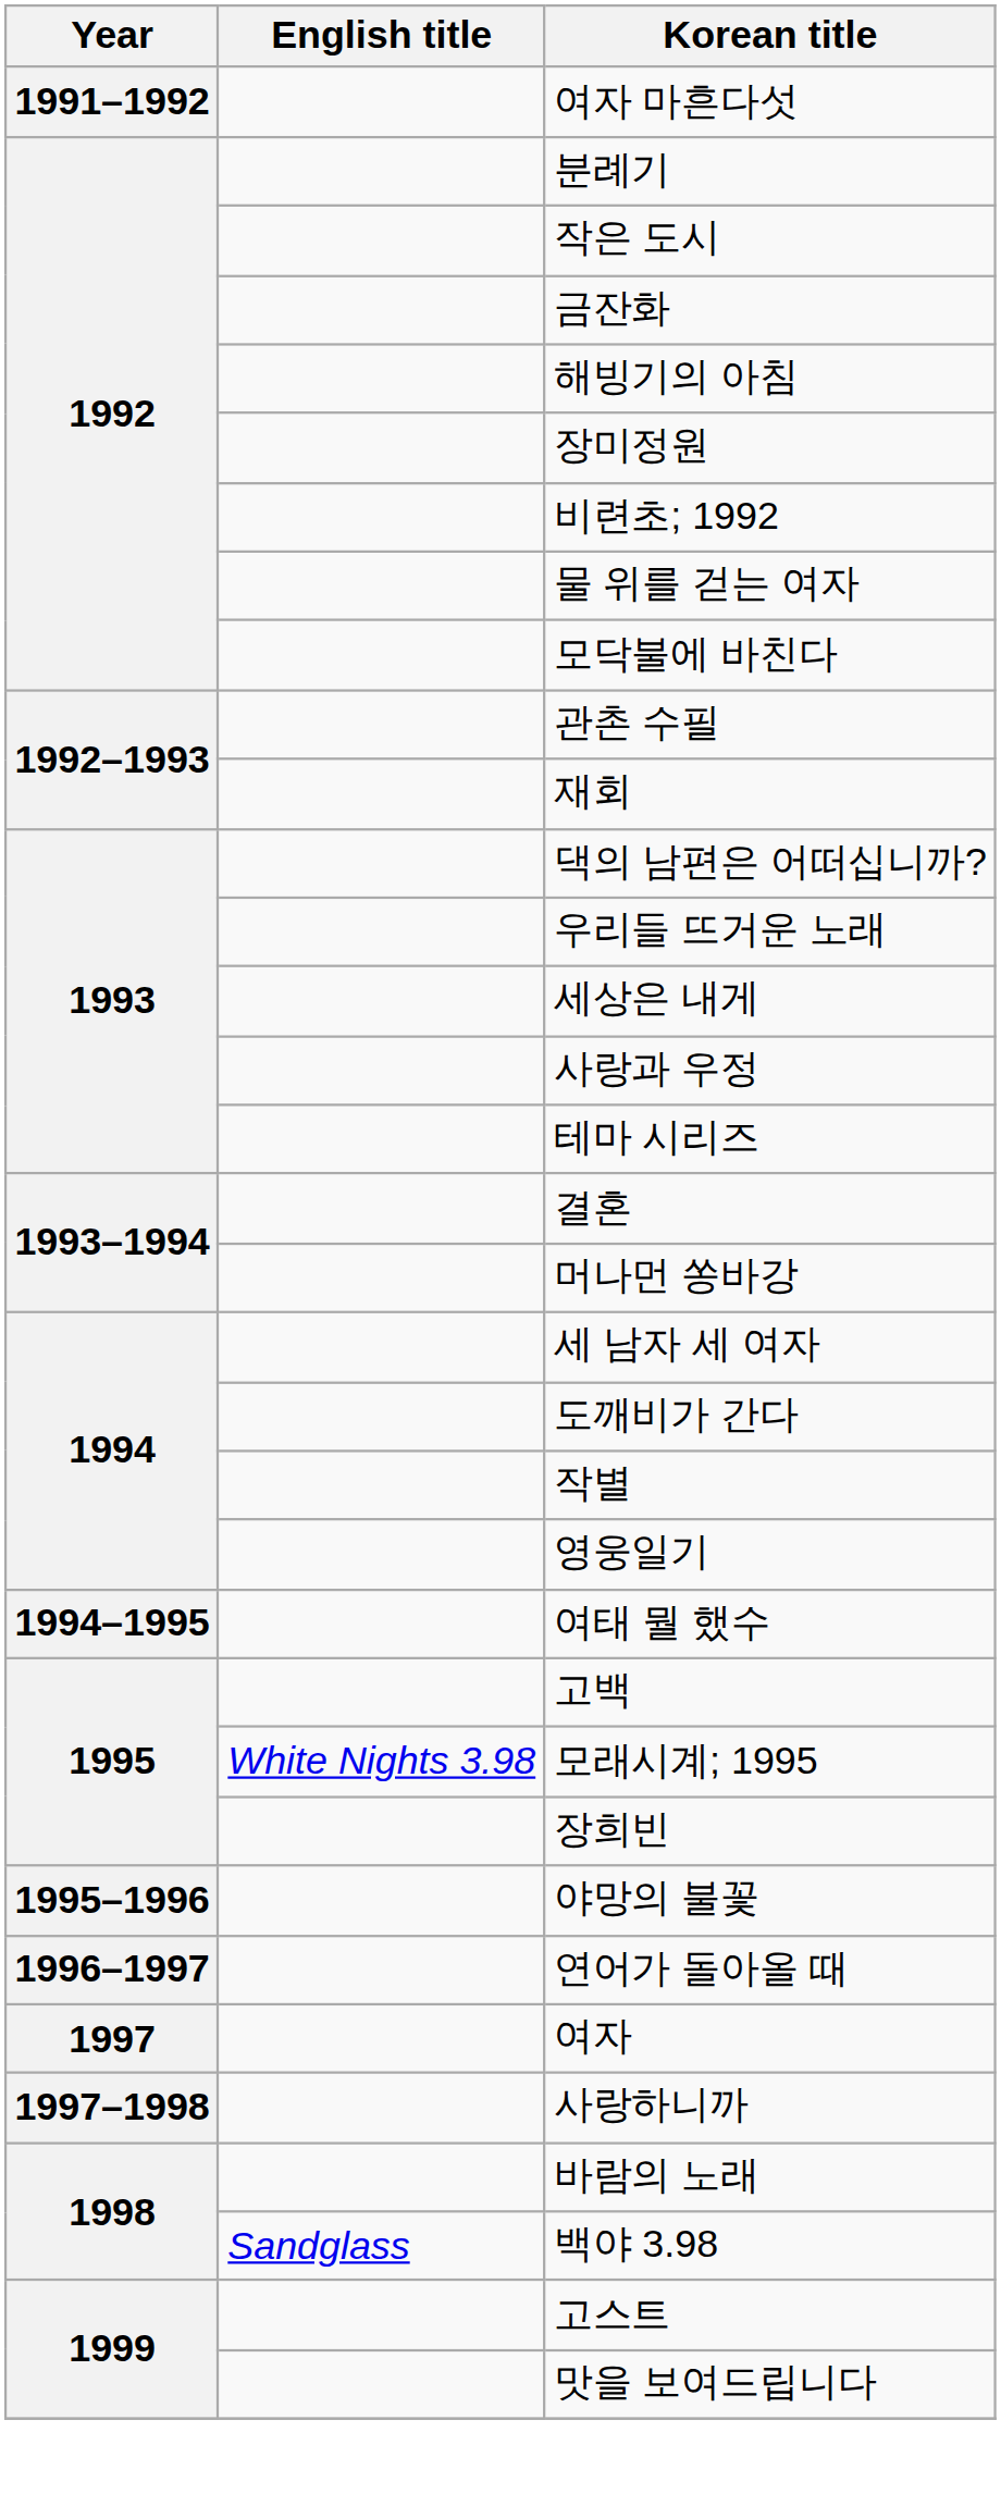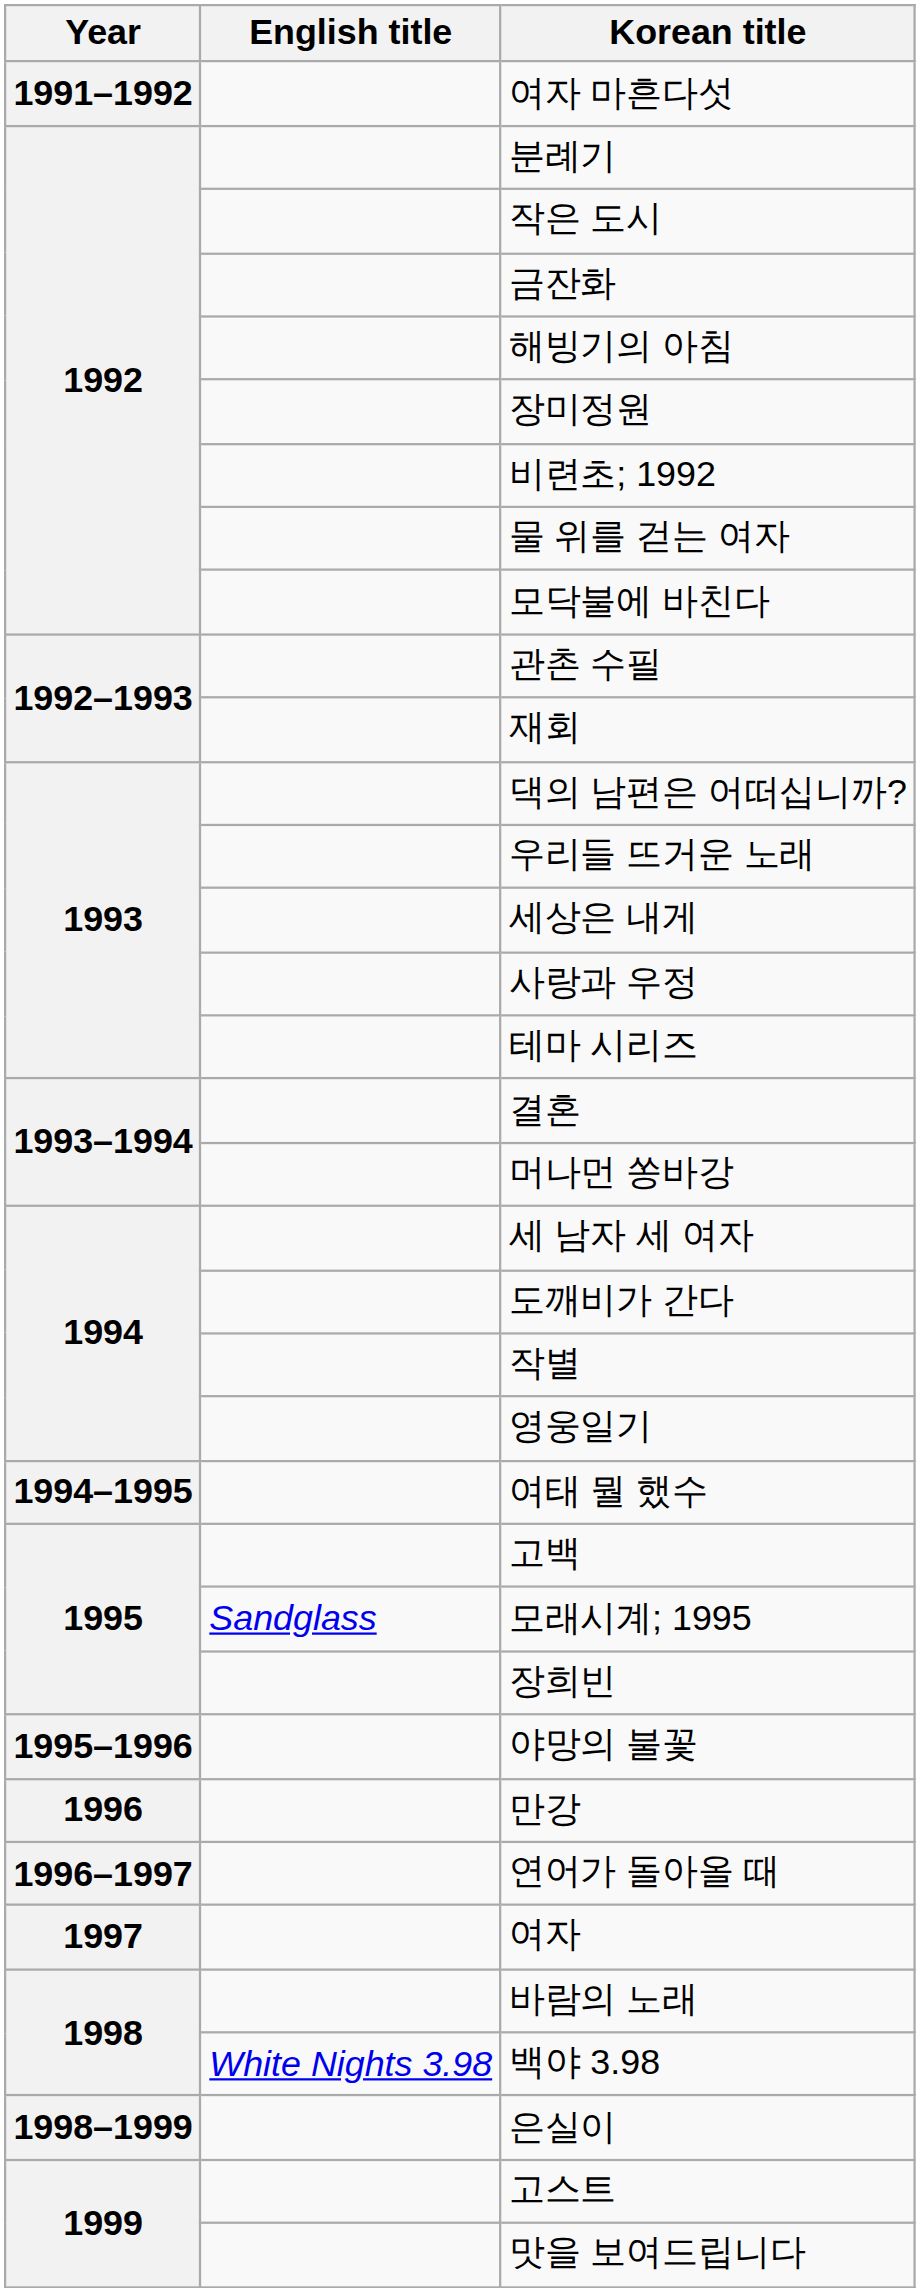 <table class="wikitable sortable plainrowheaders">
 <tr>
 <th scope="col">Year</th>
 <th scope="col">English title</th>
 <th scope="col">Korean title</th>
 </tr>
 <tr>
 <th scope="row">1991–1992</th>
 <td><em></em></td>
 <td>여자 마흔다섯</td>
 </tr>
 <tr>
 <th scope="row" rowspan=8>1992</th>
 <td><em></em></td>
 <td>분례기</td>
 </tr>
 <tr>
 <td><em></em></td>
 <td>작은 도시</td>
 </tr>
 <tr>
 <td><em></em></td>
 <td>금잔화</td>
 </tr>
 <tr>
 <td><em></em></td>
 <td>해빙기의 아침</td>
 </tr>
 <tr>
 <td><em></em></td>
 <td>장미정원</td>
 </tr>
 <tr>
 <td><em></em></td>
 <td>비련초; 1992</td>
 </tr>
 <tr>
 <td><em></em></td>
 <td>물 위를 걷는 여자</td>
 </tr>
 <tr>
 <td><em></em></td>
 <td>모닥불에 바친다</td>
 </tr>
 <tr>
 <th scope="row" rowspan=2>1992–1993</th>
 <td><em></em></td>
 <td>관촌 수필</td>
 </tr>
 <tr>
 <td><em></em></td>
 <td>재회</td>
 </tr>
 <tr>
 <th scope="row" rowspan=5>1993</th>
 <td><em></em></td>
 <td>댁의 남편은 어떠십니까?</td>
 </tr>
 <tr>
 <td><em></em></td>
 <td>우리들 뜨거운 노래</td>
 </tr>
 <tr>
 <td><em></em></td>
 <td>세상은 내게</td>
 </tr>
 <tr>
 <td><em></em></td>
 <td>사랑과 우정</td>
 </tr>
 <tr>
 <td><em></em></td>
 <td>테마 시리즈</td>
 </tr>
 <tr>
 <th scope="row" rowspan=2>1993–1994</th>
 <td><em></em></td>
 <td>결혼</td>
 </tr>
 <tr>
 <td><em></em></td>
 <td>머나먼 쏭바강</td>
 </tr>
 <tr>
 <th scope="row" rowspan=4>1994</th>
 <td><em></em></td>
 <td>세 남자 세 여자</td>
 </tr>
 <tr>
 <td><em></em></td>
 <td>도깨비가 간다</td>
 </tr>
 <tr>
 <td><em></em></td>
 <td>작별</td>
 </tr>
 <tr>
 <td><em></em></td>
 <td>영웅일기</td>
 </tr>
 <tr>
 <th scope="row">1994–1995</th>
 <td><em></em></td>
 <td>여태 뭘 했수</td>
 </tr>
 <tr>
 <th scope="row" rowspan=3>1995</th>
 <td><em></em></td>
 <td>고백</td>
 </tr>
 <tr>
-<td><em><a href='#'>White Nights 3.98</a></em></td>
+<td><em><a href='#'>Sandglass</a></em></td>
 <td>모래시계; 1995</td>
 </tr>
 <tr>
 <td><em></em></td>
 <td>장희빈</td>
 </tr>
 <tr>
 <th scope="row">1995–1996</th>
 <td><em></em></td>
 <td>야망의 불꽃</td>
 </tr>
 <tr>
+<th scope="row">1996</th>
+<td><em></em></td>
+<td>만강</td>
+</tr>
+<tr>
 <th scope="row">1996–1997</th>
 <td><em></em></td>
 <td>연어가 돌아올 때</td>
 </tr>
 <tr>
 <th scope="row">1997</th>
 <td><em></em></td>
 <td>여자</td>
 </tr>
 <tr>
-<th scope="row">1997–1998</th>
-<td><em></em></td>
-<td>사랑하니까</td>
-</tr>
-<tr>
 <th scope="row" rowspan=2>1998</th>
 <td><em></em></td>
 <td>바람의 노래</td>
 </tr>
 <tr>
-<td><em><a href='#'>Sandglass</a></em></td>
+<td><em><a href='#'>White Nights 3.98</a></em></td>
 <td>백야 3.98</td>
+</tr>
+<tr>
+<th scope="row">1998–1999</th>
+<td><em></em></td>
+<td>은실이</td>
 </tr>
 <tr>
 <th scope="row" rowspan=2>1999</th>
 <td><em></em></td>
 <td>고스트</td>
 </tr>
 <tr>
 <td><em></em></td>
 <td>맛을 보여드립니다</td>
 </tr>
 <tr>
 </tr>
 </table>
